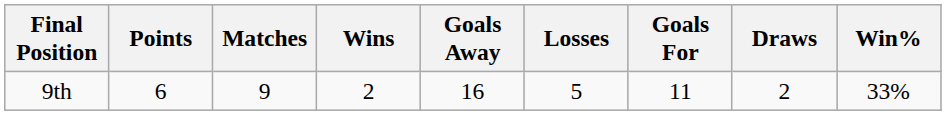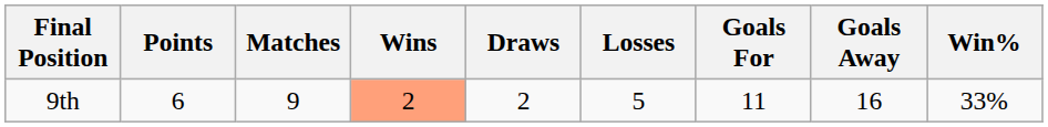 <table class="wikitable" style="font-size: 95%; text-align: center;">
 <tr>
 <th width=60>Final Position</th>
 <th width=60>Points</th>
 <th width=60>Matches</th>
 <th width=60>Wins</th>
-<th width=60>Goals Away</th>
+<th width=60>Draws</th>
 <th width=60>Losses</th>
 <th width=60>Goals For</th>
-<th width=60>Draws</th>
+<th width=60>Goals Away</th>
 <th width=60>Win%</th>
 </tr>
 <tr>
 <td>9th</td>
 <td>6</td>
 <td>9</td>
+<td style="background: lightsalmon;">2</td>
 <td>2</td>
-<td>16</td>
 <td>5</td>
 <td>11</td>
-<td>2</td>
+<td>16</td>
 <td>33%</td>
 </tr>
 </table>
